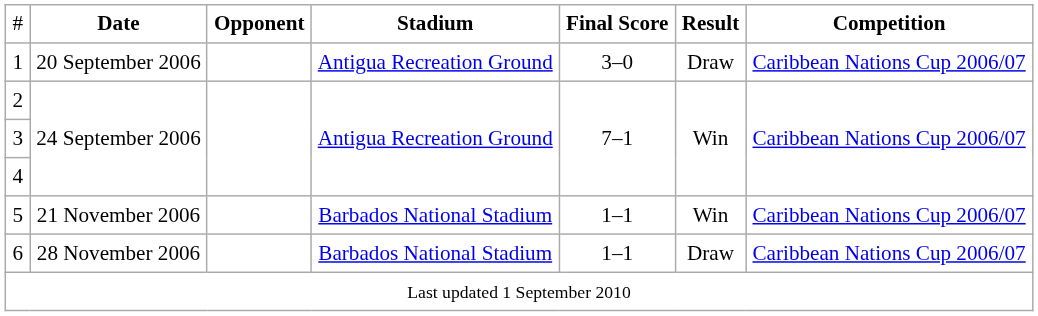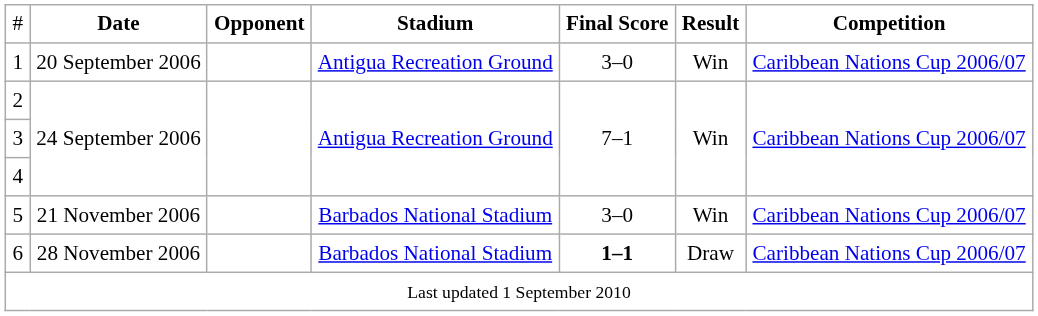 <table border=1 align=center cellpadding=4 cellspacing=2 style="font-size:90%; border: 1px #aaaaaa solid; border-collapse: collapse; text-align: center;">
 <tr>
 <td>#</td>
 <th>Date</th>
 <th>Opponent</th>
 <th>Stadium</th>
 <th>Final Score</th>
 <th>Result</th>
 <th>Competition</th>
 </tr>
 <tr>
 <td>1</td>
 <td>20 September 2006</td>
 <td></td>
 <td><a href='#'>Antigua Recreation Ground</a></td>
 <td>3–0</td>
-<td>Draw</td>
+<td>Win</td>
 <td><a href='#'>Caribbean Nations Cup 2006/07</a></td>
 </tr>
 <tr>
 <td>2</td>
 <td rowspan="3">24 September 2006</td>
 <td rowspan="3"></td>
 <td rowspan="3"><a href='#'>Antigua Recreation Ground</a></td>
 <td rowspan="3">7–1</td>
 <td rowspan="3">Win</td>
 <td rowspan="3"><a href='#'>Caribbean Nations Cup 2006/07</a></td>
 </tr>
 <tr>
 <td>3</td>
 </tr>
 <tr>
 <td>4</td>
 </tr>
 <tr>
 <td>5</td>
 <td>21 November 2006</td>
 <td></td>
 <td><a href='#'>Barbados National Stadium</a></td>
-<td>1–1</td>
+<td>3–0</td>
 <td>Win</td>
 <td><a href='#'>Caribbean Nations Cup 2006/07</a></td>
 </tr>
 <tr>
 <td>6</td>
 <td>28 November 2006</td>
 <td></td>
 <td><a href='#'>Barbados National Stadium</a></td>
-<td>1–1</td>
+<td><strong>1–1</strong></td>
 <td>Draw</td>
 <td><a href='#'>Caribbean Nations Cup 2006/07</a></td>
 </tr>
 <tr>
 <td colspan="12"><small>Last updated 1 September 2010</small></td>
 </tr>
 </table>
